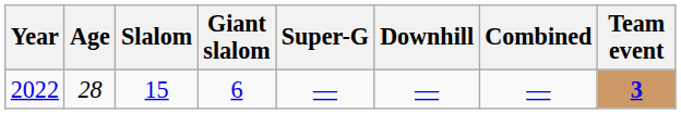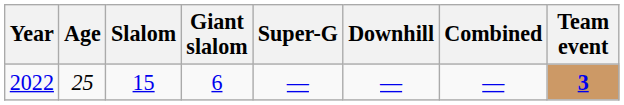 <table class=wikitable style="text-align:center">
 <tr>
 <th>Year</th>
 <th>Age</th>
 <th>Slalom</th>
 <th>Giant<br>slalom</th>
 <th>Super-G</th>
 <th>Downhill</th>
 <th>Combined</th>
 <th>Team<br> event </th>
 </tr>
 <tr>
 <td><a href='#'>2022</a></td>
-<td><em>28</em></td>
+<td><em>25</em></td>
 <td><a href='#'>15</a></td>
 <td><a href='#'>6</a></td>
 <td><a href='#'>—</a></td>
 <td><a href='#'>—</a></td>
 <td><a href='#'>—</a></td>
 <td bgcolor=cc9966><strong><a href='#'>3</a></strong></td>
 </tr>
 </table>
